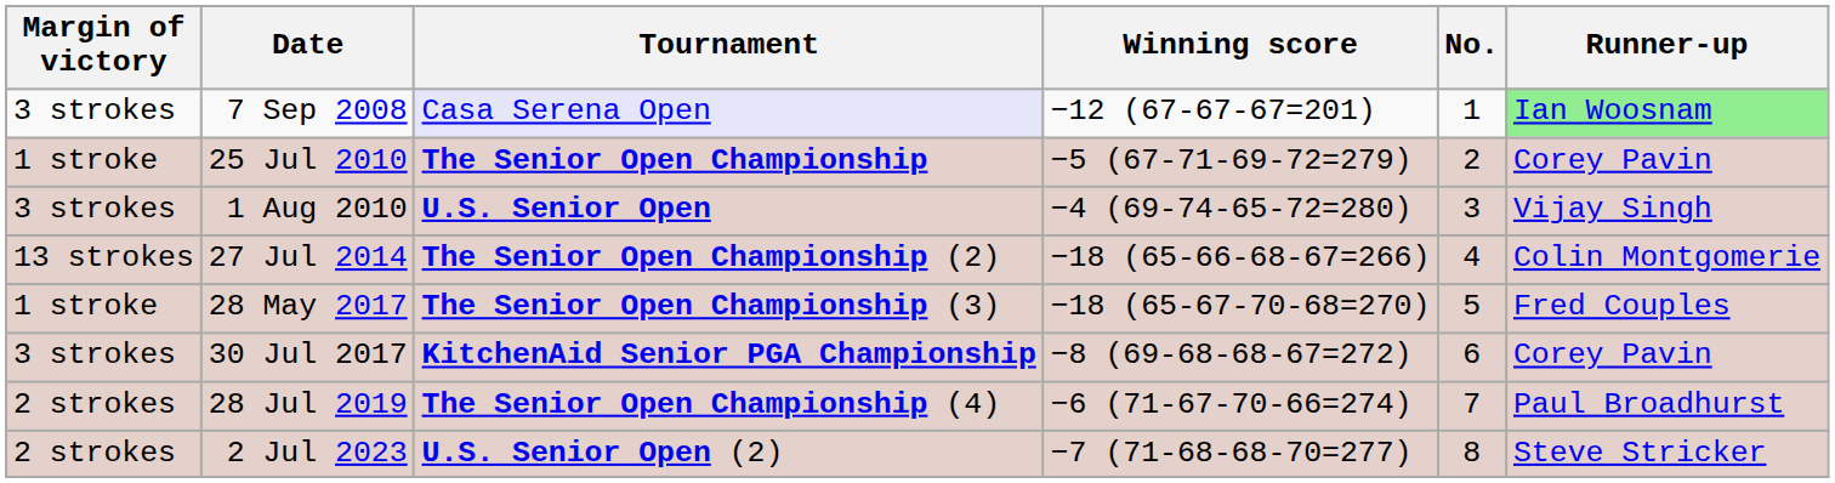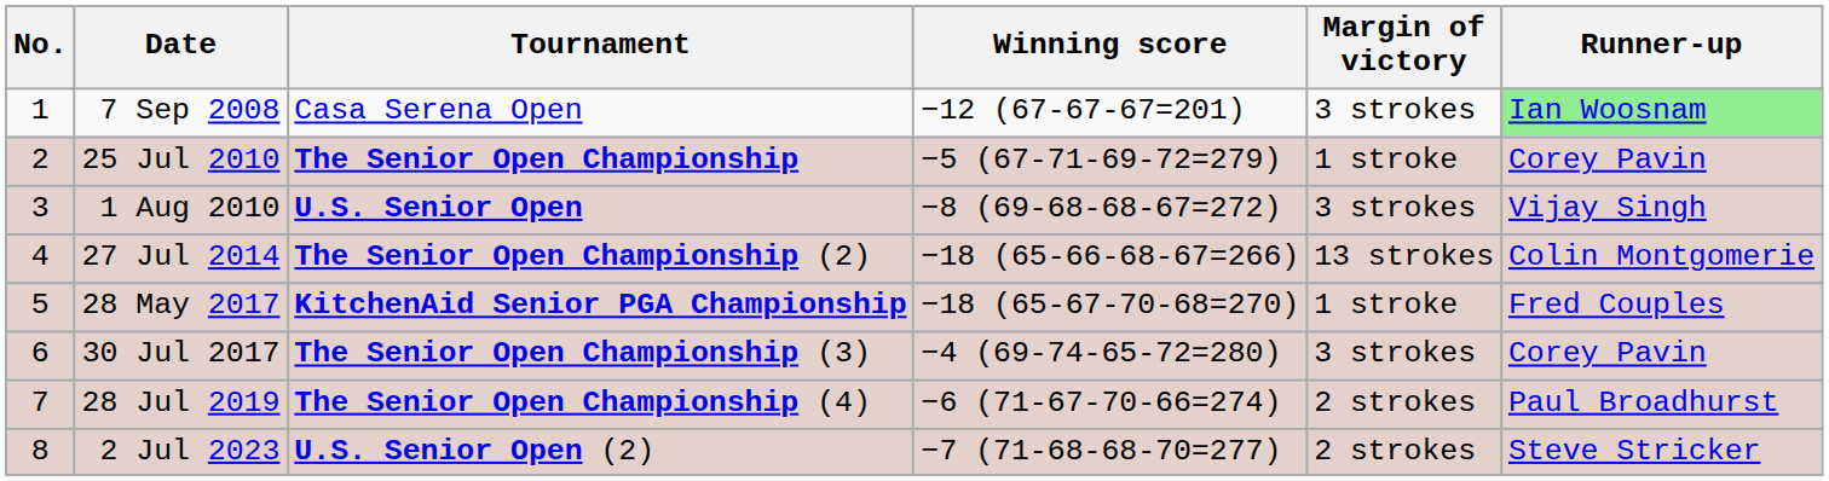 <table class="wikitable" style="font-size:95%;">
 <tr>
-<th>Margin of<br>victory</th>
+<th>No.</th>
 <th>Date</th>
 <th>Tournament</th>
 <th>Winning score</th>
-<th>No.</th>
+<th>Margin of<br>victory</th>
 <th>Runner-up</th>
 </tr>
 <tr>
+<td align=center>1</td>
+<td align=right>7 Sep <a href='#'>2008</a></td>
+<td><a href='#'>Casa Serena Open</a></td>
+<td>−12 (67-67-67=201)</td>
 <td>3 strokes</td>
-<td align=right>7 Sep <a href='#'>2008</a></td>
-<td style="background: lavender;"><a href='#'>Casa Serena Open</a></td>
-<td>−12 (67-67-67=201)</td>
-<td align=center>1</td>
 <td style="background: lightgreen;"> <a href='#'>Ian Woosnam</a></td>
 </tr>
 <tr style="background:#e5d1cb;">
-<td>1 stroke</td>
+<td align=center>2</td>
 <td align=right>25 Jul <a href='#'>2010</a></td>
 <td><strong><a href='#'>The Senior Open Championship</a></strong></td>
 <td>−5 (67-71-69-72=279)</td>
-<td align=center>2</td>
+<td>1 stroke</td>
 <td> <a href='#'>Corey Pavin</a></td>
 </tr>
 <tr style="background:#e5d1cb;">
-<td>3 strokes</td>
+<td align=center>3</td>
 <td align=right>1 Aug 2010</td>
 <td><strong><a href='#'>U.S. Senior Open</a></strong></td>
-<td>−4 (69-74-65-72=280)</td>
-<td align=center>3</td>
+<td>−8 (69-68-68-67=272)</td>
+<td>3 strokes</td>
 <td> <a href='#'>Vijay Singh</a></td>
 </tr>
 <tr style="background:#e5d1cb;">
-<td>13 strokes</td>
+<td align=center>4</td>
 <td align=right>27 Jul <a href='#'>2014</a></td>
 <td><strong><a href='#'>The Senior Open Championship</a></strong> (2)</td>
 <td>−18 (65-66-68-67=266)</td>
-<td align=center>4</td>
+<td>13 strokes</td>
 <td> <a href='#'>Colin Montgomerie</a></td>
 </tr>
 <tr style="background:#e5d1cb;">
+<td align=center>5</td>
+<td align=right>28 May <a href='#'>2017</a></td>
+<td><strong><a href='#'>KitchenAid Senior PGA Championship</a></strong></td>
+<td>−18 (65-67-70-68=270)</td>
 <td>1 stroke</td>
-<td align=right>28 May <a href='#'>2017</a></td>
-<td><strong><a href='#'>The Senior Open Championship</a></strong> (3)</td>
-<td>−18 (65-67-70-68=270)</td>
-<td align=center>5</td>
 <td> <a href='#'>Fred Couples</a></td>
 </tr>
 <tr style="background:#e5d1cb;">
+<td align=center>6</td>
+<td align=right>30 Jul 2017</td>
+<td><strong><a href='#'>The Senior Open Championship</a></strong> (3)</td>
+<td>−4 (69-74-65-72=280)</td>
 <td>3 strokes</td>
-<td align=right>30 Jul 2017</td>
-<td><strong><a href='#'>KitchenAid Senior PGA Championship</a></strong></td>
-<td>−8 (69-68-68-67=272)</td>
-<td align=center>6</td>
 <td> <a href='#'>Corey Pavin</a></td>
 </tr>
 <tr style="background:#e5d1cb;">
-<td>2 strokes</td>
+<td align=center>7</td>
 <td align=right>28 Jul <a href='#'>2019</a></td>
 <td><strong><a href='#'>The Senior Open Championship</a></strong> (4)</td>
 <td>−6 (71-67-70-66=274)</td>
-<td align=center>7</td>
+<td>2 strokes</td>
 <td> <a href='#'>Paul Broadhurst</a></td>
 </tr>
 <tr style="background:#e5d1cb;">
-<td>2 strokes</td>
+<td align=center>8</td>
 <td align=right>2 Jul <a href='#'>2023</a></td>
 <td><strong><a href='#'>U.S. Senior Open</a></strong> (2)</td>
 <td>−7 (71-68-68-70=277)</td>
-<td align=center>8</td>
+<td>2 strokes</td>
 <td> <a href='#'>Steve Stricker</a></td>
 </tr>
 </table>
